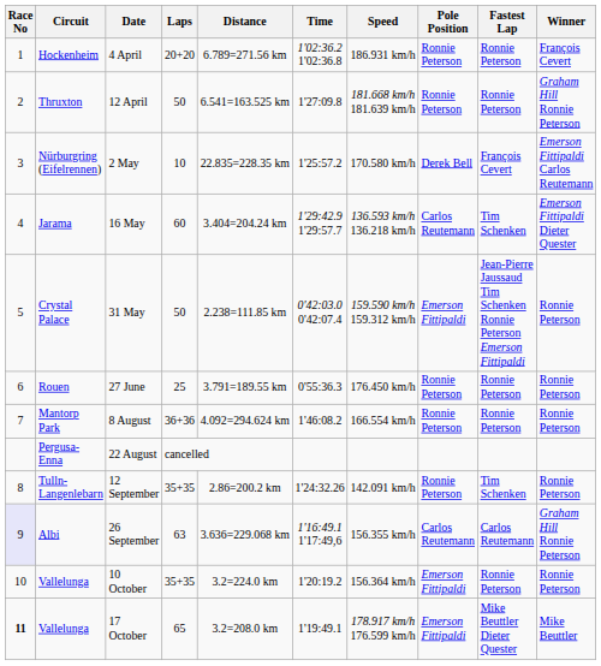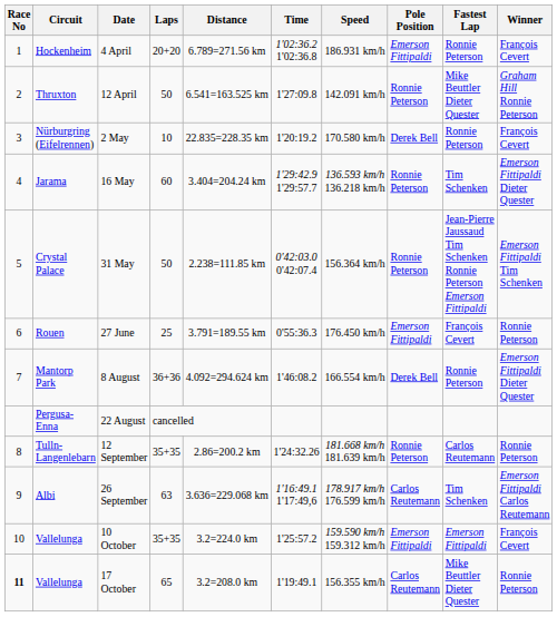 <table class="wikitable" style="font-size: 85%; text-align:center">
 <tr>
 <th>Race No</th>
 <th>Circuit</th>
 <th>Date</th>
 <th>Laps</th>
 <th>Distance</th>
 <th>Time</th>
 <th>Speed</th>
 <th>Pole Position</th>
 <th>Fastest Lap</th>
 <th>Winner</th>
 </tr>
 <tr>
 <td>1</td>
 <td align="left"> <a href='#'>Hockenheim</a></td>
 <td align="left">4 April</td>
 <td>20+20</td>
 <td>6.789=271.56 km</td>
 <td><em>1'02:36.2</em><br>1'02:36.8</td>
 <td>186.931 km/h</td>
-<td align="left"> <a href='#'>Ronnie Peterson</a></td>
+<td align="left"> <em><a href='#'>Emerson Fittipaldi</a></em></td>
 <td align="left"> <a href='#'>Ronnie Peterson</a></td>
 <td align="left"> <a href='#'>François Cevert</a></td>
 </tr>
 <tr>
 <td>2</td>
 <td align="left"> <a href='#'>Thruxton</a></td>
 <td align="left">12 April</td>
 <td>50</td>
 <td>6.541=163.525 km</td>
 <td>1'27:09.8</td>
-<td><em>181.668 km/h</em><br>181.639 km/h</td>
+<td>142.091 km/h</td>
 <td align="left"> <a href='#'>Ronnie Peterson</a></td>
-<td align="left"> <a href='#'>Ronnie Peterson</a></td>
+<td align="left"> <a href='#'>Mike Beuttler</a><br> <a href='#'>Dieter Quester</a></td>
 <td align="left"> <em><a href='#'>Graham Hill</a></em><br> <a href='#'>Ronnie Peterson</a></td>
 </tr>
 <tr>
 <td>3</td>
 <td align="left"> <a href='#'>Nürburgring</a> <br> (<a href='#'>Eifelrennen</a>)</td>
 <td align="left">2 May</td>
 <td>10</td>
 <td>22.835=228.35 km</td>
-<td>1'25:57.2</td>
+<td>1'20:19.2</td>
 <td>170.580 km/h</td>
 <td align="left"> <a href='#'>Derek Bell</a></td>
+<td align="left"> <a href='#'>Ronnie Peterson</a></td>
 <td align="left"> <a href='#'>François Cevert</a></td>
-<td align="left"> <em><a href='#'>Emerson Fittipaldi</a></em><br> <a href='#'>Carlos Reutemann</a></td>
 </tr>
 <tr>
 <td>4</td>
 <td align="left"> <a href='#'>Jarama</a></td>
 <td align="left">16 May</td>
 <td>60</td>
 <td>3.404=204.24 km</td>
 <td><em>1'29:42.9</em><br>1'29:57.7</td>
 <td><em>136.593 km/h</em><br>136.218 km/h</td>
-<td align="left"> <a href='#'>Carlos Reutemann</a></td>
+<td align="left"> <a href='#'>Ronnie Peterson</a></td>
 <td align="left"> <a href='#'>Tim Schenken</a></td>
 <td align="left"> <em><a href='#'>Emerson Fittipaldi</a></em><br> <a href='#'>Dieter Quester</a></td>
 </tr>
 <tr>
 <td>5</td>
 <td align="left"> <a href='#'>Crystal Palace</a></td>
 <td align="left">31 May</td>
 <td>50</td>
 <td>2.238=111.85 km</td>
 <td><em>0'42:03.0</em><br>0'42:07.4</td>
-<td><em>159.590 km/h</em><br>159.312 km/h</td>
-<td align="left"> <em><a href='#'>Emerson Fittipaldi</a></em></td>
+<td>156.364 km/h</td>
+<td align="left"> <a href='#'>Ronnie Peterson</a></td>
 <td align="left"> <a href='#'>Jean-Pierre Jaussaud</a><br> <a href='#'>Tim Schenken</a><br> <a href='#'>Ronnie Peterson</a><br> <em><a href='#'>Emerson Fittipaldi</a></em></td>
-<td align="left"> <a href='#'>Ronnie Peterson</a></td>
+<td align="left"> <em><a href='#'>Emerson Fittipaldi</a></em><br> <a href='#'>Tim Schenken</a></td>
 </tr>
 <tr>
 <td>6</td>
 <td align="left"> <a href='#'>Rouen</a></td>
 <td align="left">27 June</td>
 <td>25</td>
 <td>3.791=189.55 km</td>
 <td>0'55:36.3</td>
 <td>176.450 km/h</td>
-<td align="left"> <a href='#'>Ronnie Peterson</a></td>
-<td align="left"> <a href='#'>Ronnie Peterson</a></td>
+<td align="left"> <em><a href='#'>Emerson Fittipaldi</a></em></td>
+<td align="left"> <a href='#'>François Cevert</a></td>
 <td align="left"> <a href='#'>Ronnie Peterson</a></td>
 </tr>
 <tr>
 <td>7</td>
 <td align="left"> <a href='#'>Mantorp Park</a></td>
 <td align="left">8 August</td>
 <td>36+36</td>
 <td>4.092=294.624 km</td>
 <td>1'46:08.2</td>
 <td>166.554 km/h</td>
+<td align="left"> <a href='#'>Derek Bell</a></td>
 <td align="left"> <a href='#'>Ronnie Peterson</a></td>
-<td align="left"> <a href='#'>Ronnie Peterson</a></td>
-<td align="left"> <a href='#'>Ronnie Peterson</a></td>
+<td align="left"> <em><a href='#'>Emerson Fittipaldi</a></em><br> <a href='#'>Dieter Quester</a></td>
 </tr>
 <tr>
 <td></td>
 <td align="left"> <a href='#'>Pergusa-Enna</a></td>
 <td align="left">22 August</td>
 <td colspan=2 align="left">cancelled</td>
 <td></td>
 <td></td>
 <td></td>
 <td></td>
 <td></td>
 </tr>
 <tr>
 <td>8</td>
 <td align="left"> <a href='#'>Tulln-Langenlebarn</a></td>
 <td align="left">12 September</td>
 <td>35+35</td>
 <td>2.86=200.2 km</td>
 <td>1'24:32.26</td>
-<td>142.091 km/h</td>
+<td><em>181.668 km/h</em><br>181.639 km/h</td>
 <td align="left"> <a href='#'>Ronnie Peterson</a></td>
-<td align="left"> <a href='#'>Tim Schenken</a></td>
+<td align="left"> <a href='#'>Carlos Reutemann</a></td>
 <td align="left"> <a href='#'>Ronnie Peterson</a></td>
 </tr>
 <tr>
-<td style="background: lavender;">9</td>
+<td>9</td>
 <td align="left"> <a href='#'>Albi</a></td>
 <td align="left">26 September</td>
 <td>63</td>
 <td>3.636=229.068 km</td>
 <td><em>1'16:49.1</em><br>1'17:49,6</td>
-<td>156.355 km/h</td>
+<td><em>178.917 km/h</em><br>176.599 km/h</td>
 <td align="left"> <a href='#'>Carlos Reutemann</a></td>
-<td align="left"> <a href='#'>Carlos Reutemann</a></td>
-<td align="left"> <em><a href='#'>Graham Hill</a></em><br> <a href='#'>Ronnie Peterson</a></td>
+<td align="left"> <a href='#'>Tim Schenken</a></td>
+<td align="left"> <em><a href='#'>Emerson Fittipaldi</a></em><br> <a href='#'>Carlos Reutemann</a></td>
 </tr>
 <tr>
 <td>10</td>
 <td align="left"> <a href='#'>Vallelunga</a></td>
 <td align="left">10 October</td>
 <td>35+35</td>
 <td>3.2=224.0 km</td>
-<td>1'20:19.2</td>
-<td>156.364 km/h</td>
+<td>1'25:57.2</td>
+<td><em>159.590 km/h</em><br>159.312 km/h</td>
 <td align="left"> <em><a href='#'>Emerson Fittipaldi</a></em></td>
-<td align="left"> <a href='#'>Ronnie Peterson</a></td>
-<td align="left"> <a href='#'>Ronnie Peterson</a></td>
+<td align="left"> <em><a href='#'>Emerson Fittipaldi</a></em></td>
+<td align="left"> <a href='#'>François Cevert</a></td>
 </tr>
 <tr>
 <td><strong>11</strong></td>
 <td align="left"> <a href='#'>Vallelunga</a></td>
 <td align="left">17 October</td>
 <td>65</td>
 <td>3.2=208.0 km</td>
 <td>1'19:49.1</td>
-<td><em>178.917 km/h</em><br>176.599 km/h</td>
-<td align="left"> <em><a href='#'>Emerson Fittipaldi</a></em></td>
+<td>156.355 km/h</td>
+<td align="left"> <a href='#'>Carlos Reutemann</a></td>
 <td align="left"> <a href='#'>Mike Beuttler</a><br> <a href='#'>Dieter Quester</a></td>
-<td align="left"> <a href='#'>Mike Beuttler</a></td>
+<td align="left"> <a href='#'>Ronnie Peterson</a></td>
 </tr>
 </table>
